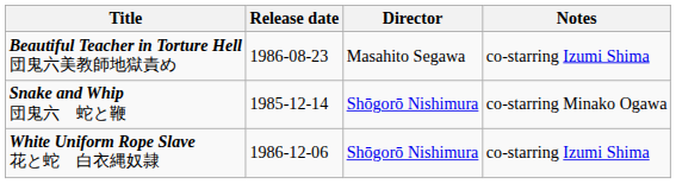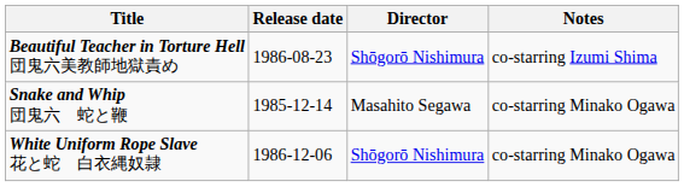 <table class="wikitable">
 <tr>
 <th>Title</th>
 <th>Release date</th>
 <th>Director</th>
 <th>Notes</th>
 </tr>
 <tr>
 <td><strong><em>Beautiful Teacher in Torture Hell</em></strong><br>団鬼六美教師地獄責め</td>
 <td>1986-08-23</td>
-<td>Masahito Segawa</td>
+<td><a href='#'>Shōgorō Nishimura</a></td>
 <td>co-starring <a href='#'>Izumi Shima</a></td>
 </tr>
 <tr>
 <td><strong><em>Snake and Whip</em></strong><br>団鬼六　蛇と鞭</td>
 <td>1985-12-14</td>
-<td><a href='#'>Shōgorō Nishimura</a></td>
+<td>Masahito Segawa</td>
 <td>co-starring Minako Ogawa</td>
 </tr>
 <tr>
 <td><strong><em>White Uniform Rope Slave</em></strong><br>花と蛇　白衣縄奴隷</td>
 <td>1986-12-06</td>
 <td><a href='#'>Shōgorō Nishimura</a></td>
-<td>co-starring <a href='#'>Izumi Shima</a></td>
+<td>co-starring Minako Ogawa</td>
 </tr>
 </table>
